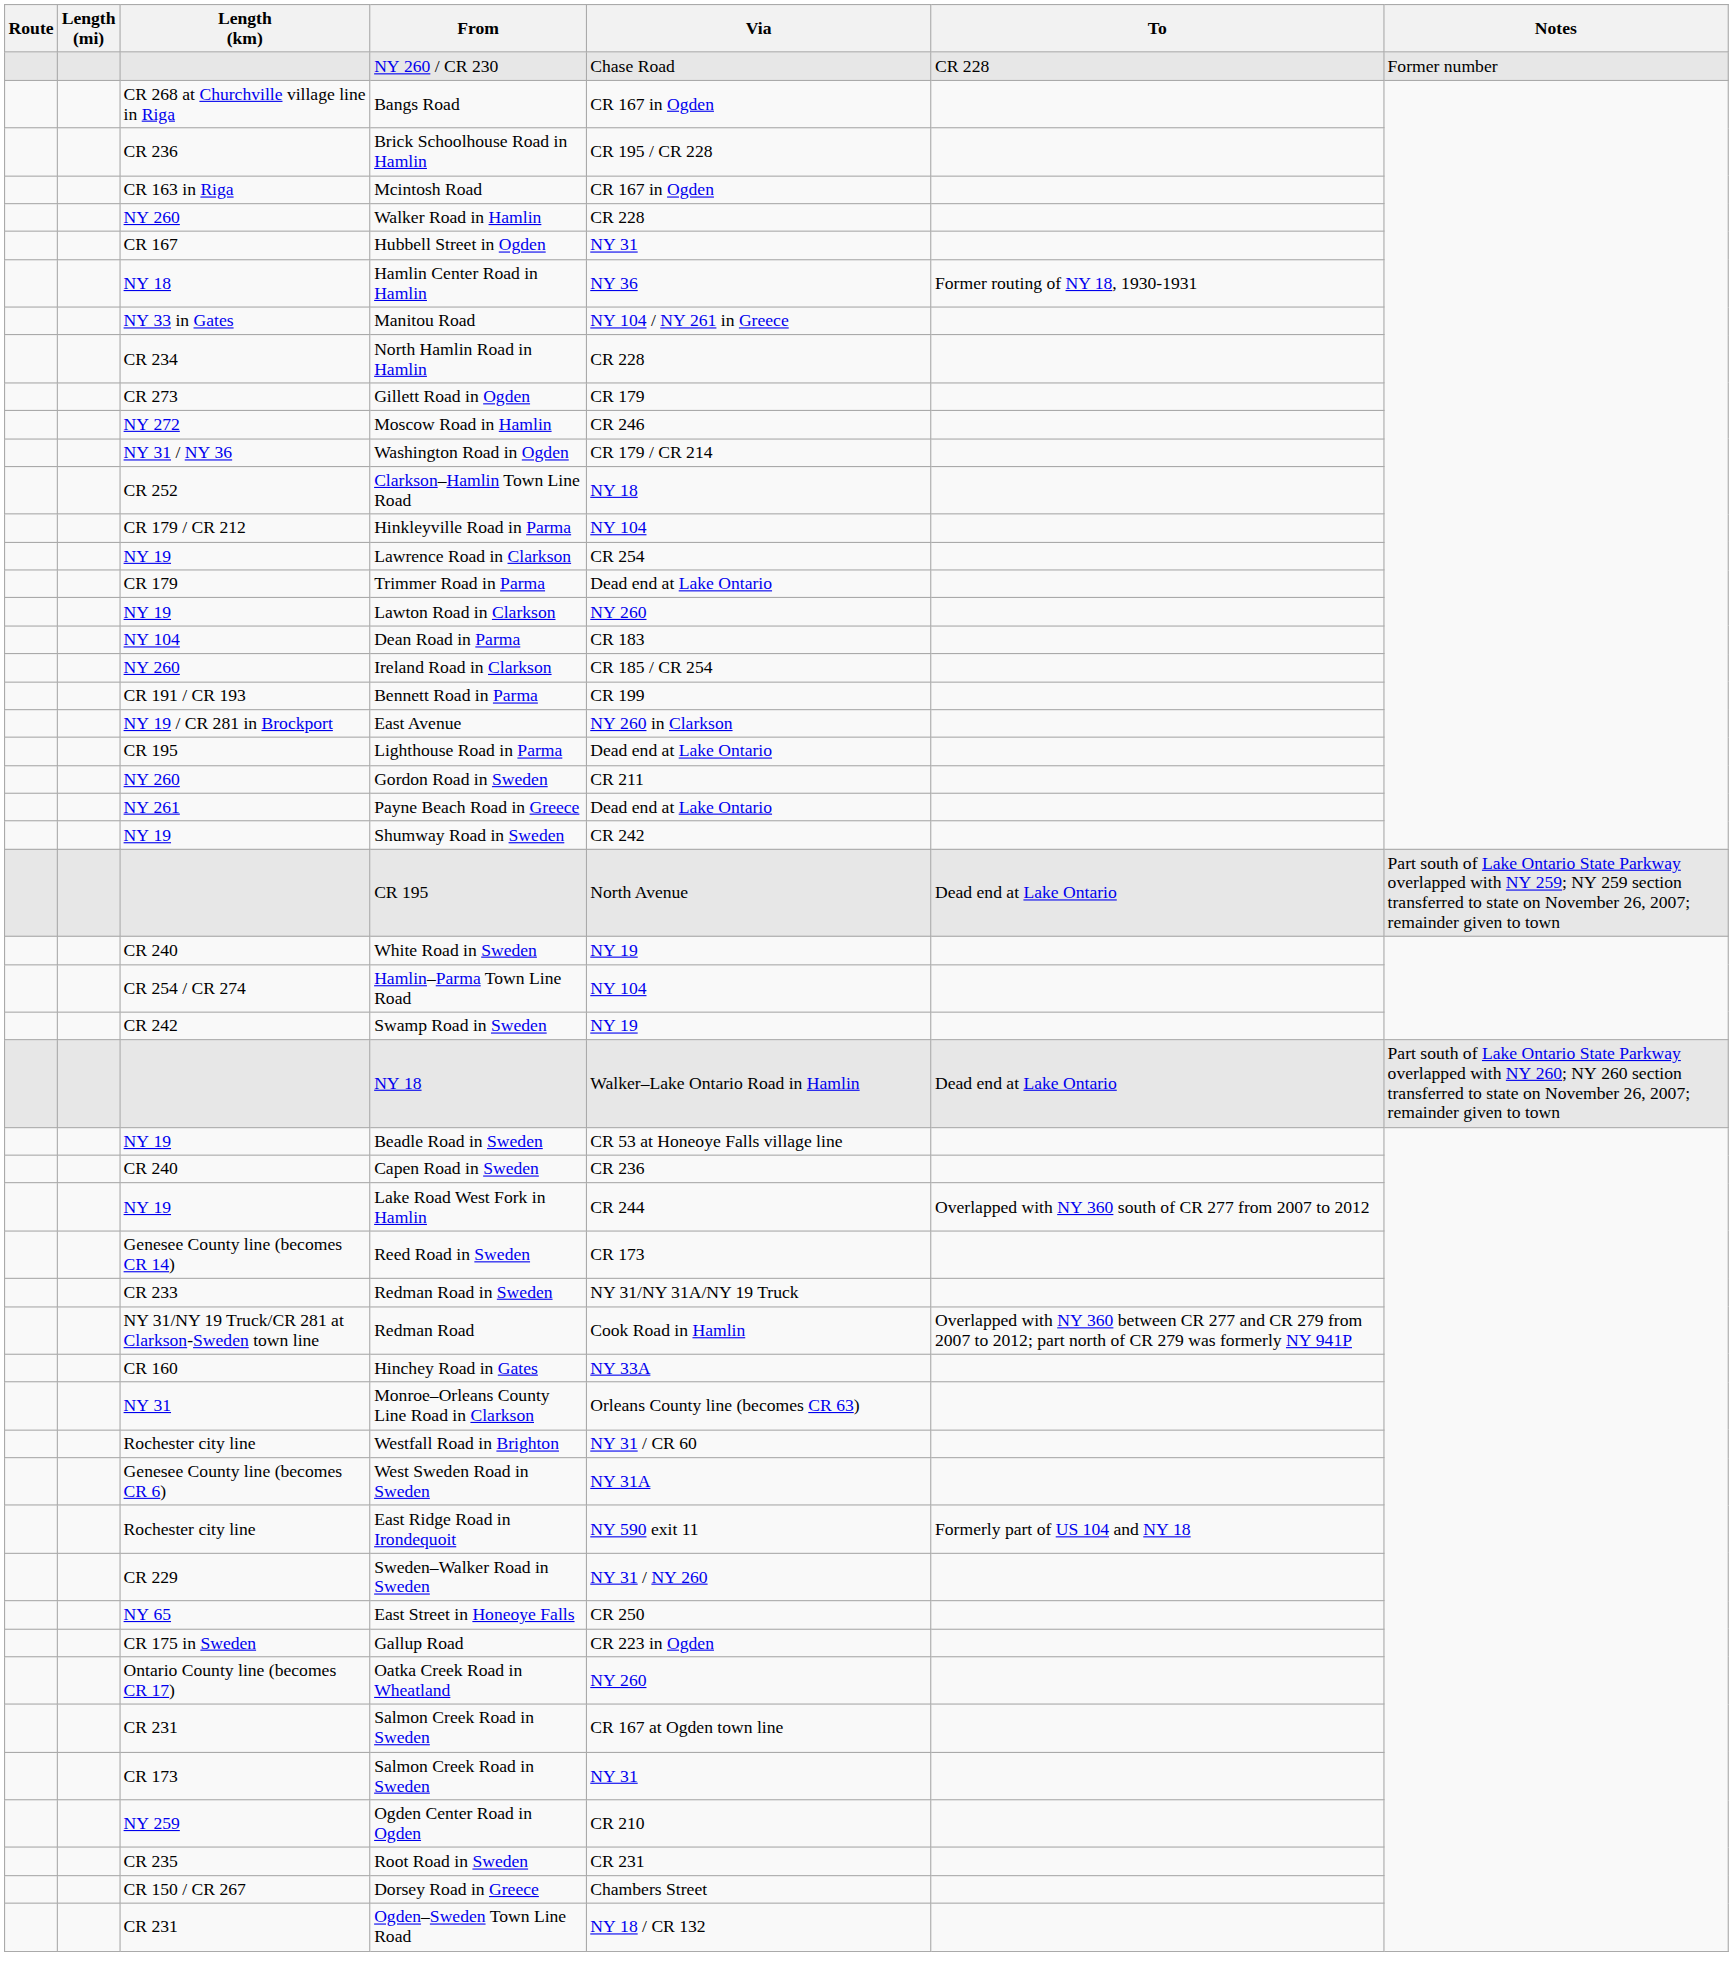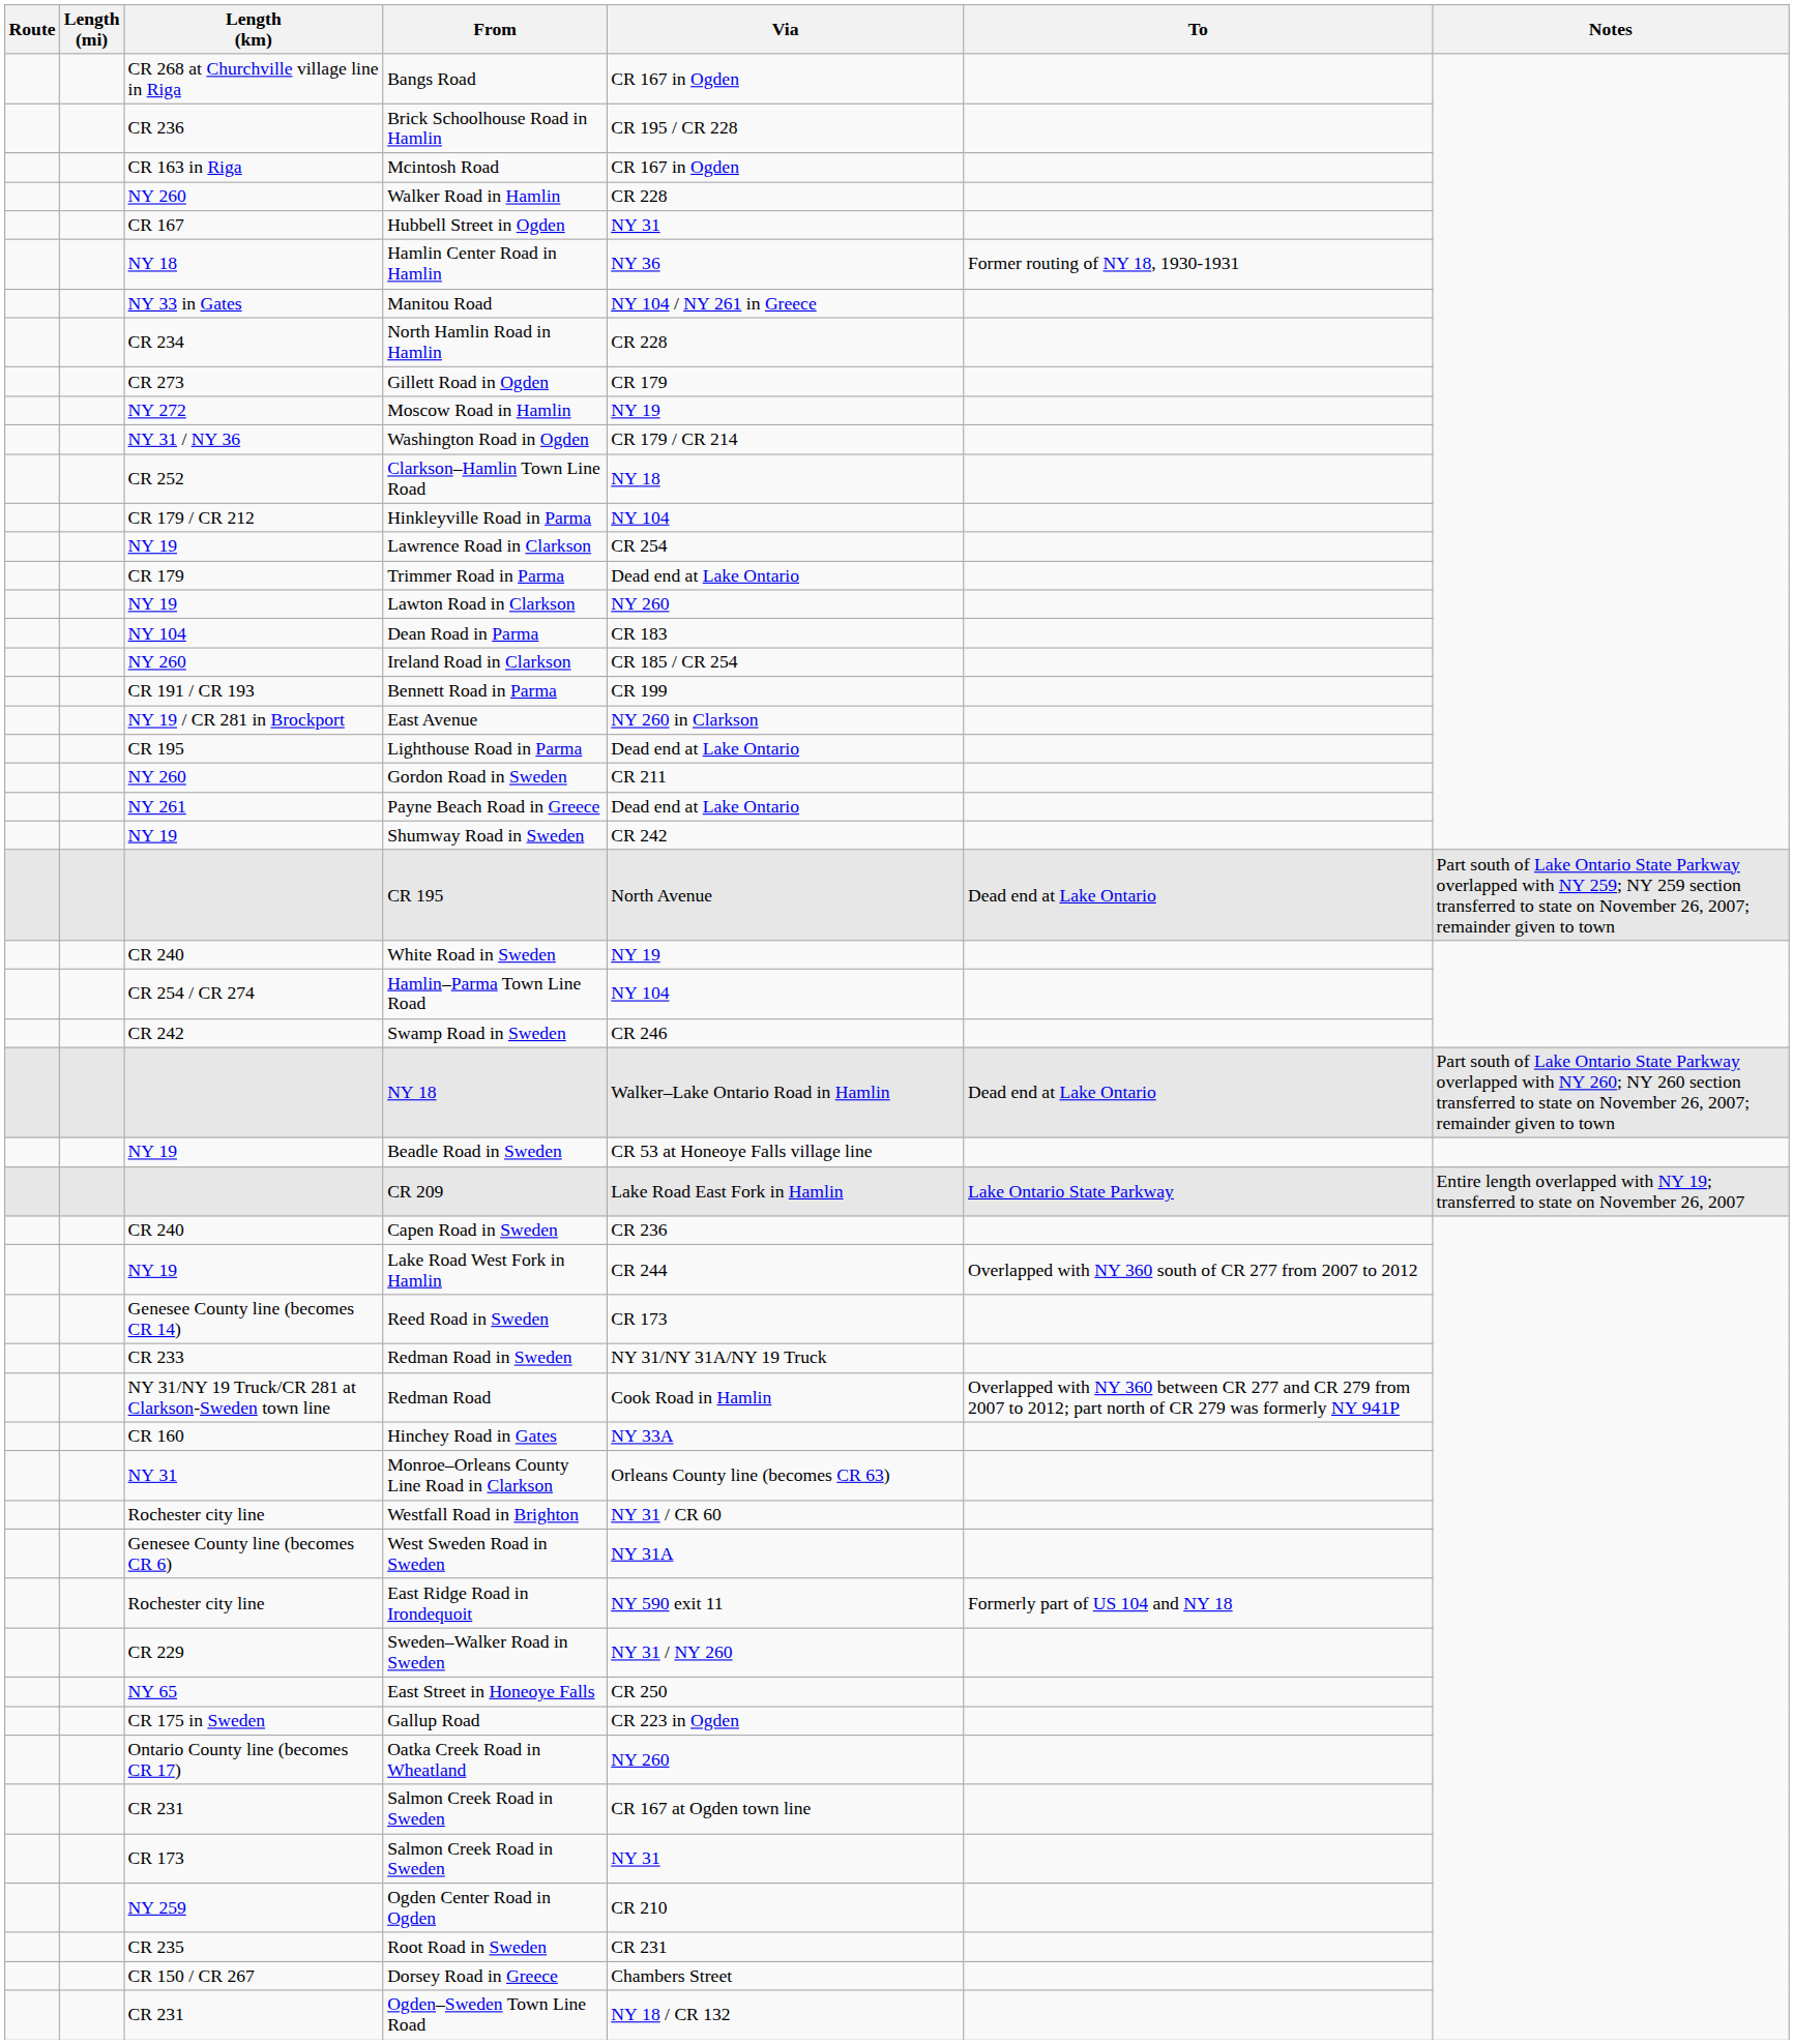 <table class="wikitable sortable">
 <tr>
 <th>Route</th>
 <th>Length<br>(mi)</th>
 <th>Length<br>(km)</th>
 <th class="unsortable">From</th>
 <th class="unsortable" width=20%>Via</th>
 <th class="unsortable">To</th>
 <th class="unsortable" width=20%>Notes</th>
-</tr>
-<tr style="background-color:#e7e7e7">
-<td id="201"></td>
-<td></td>
-<td></td>
-<td><a href='#'>NY&nbsp;260</a> / CR 230</td>
-<td>Chase Road</td>
-<td>CR 228</td>
-<td>Former number</td>
 </tr>
 <tr>
 <td id="202"></td>
 <td></td>
 <td>CR 268 at <a href='#'>Churchville</a> village line in <a href='#'>Riga</a></td>
 <td>Bangs Road</td>
 <td>CR 167 in <a href='#'>Ogden</a></td>
 <td></td>
 </tr>
 <tr>
 <td id="203"></td>
 <td></td>
 <td>CR 236</td>
 <td>Brick Schoolhouse Road in <a href='#'>Hamlin</a></td>
 <td>CR 195 / CR 228</td>
 <td></td>
 </tr>
 <tr>
 <td id="204"></td>
 <td></td>
 <td>CR 163 in <a href='#'>Riga</a></td>
 <td>Mcintosh Road</td>
 <td>CR 167 in <a href='#'>Ogden</a></td>
 <td></td>
 </tr>
 <tr>
 <td id="205"></td>
 <td></td>
 <td><a href='#'>NY&nbsp;260</a></td>
 <td>Walker Road in <a href='#'>Hamlin</a></td>
 <td>CR 228</td>
 <td></td>
 </tr>
 <tr>
 <td id="206"></td>
 <td></td>
 <td>CR 167</td>
 <td>Hubbell Street in <a href='#'>Ogden</a></td>
 <td><a href='#'>NY&nbsp;31</a></td>
 <td></td>
 </tr>
 <tr>
 <td id="207"></td>
 <td></td>
 <td><a href='#'>NY&nbsp;18</a></td>
 <td>Hamlin Center Road in <a href='#'>Hamlin</a></td>
 <td><a href='#'>NY&nbsp;36</a></td>
 <td>Former routing of <a href='#'>NY 18</a>, 1930-1931</td>
 </tr>
 <tr>
 <td id="208"></td>
 <td></td>
 <td><a href='#'>NY&nbsp;33</a> in <a href='#'>Gates</a></td>
 <td>Manitou Road</td>
 <td><a href='#'>NY&nbsp;104</a> / <a href='#'>NY&nbsp;261</a> in <a href='#'>Greece</a></td>
 <td></td>
 </tr>
 <tr>
 <td id="209"></td>
 <td></td>
 <td>CR 234</td>
 <td>North Hamlin Road in <a href='#'>Hamlin</a></td>
 <td>CR 228</td>
 <td></td>
 </tr>
 <tr>
 <td id="210"></td>
 <td></td>
 <td>CR 273</td>
 <td>Gillett Road in <a href='#'>Ogden</a></td>
 <td>CR 179</td>
 <td></td>
 </tr>
 <tr>
 <td id="211"></td>
 <td></td>
 <td><a href='#'>NY&nbsp;272</a></td>
 <td>Moscow Road in <a href='#'>Hamlin</a></td>
-<td>CR 246</td>
+<td><a href='#'>NY&nbsp;19</a></td>
 <td></td>
 </tr>
 <tr>
 <td id="212"></td>
 <td></td>
 <td><a href='#'>NY&nbsp;31</a> / <a href='#'>NY&nbsp;36</a></td>
 <td>Washington Road in <a href='#'>Ogden</a></td>
 <td>CR 179 / CR 214</td>
 <td></td>
 </tr>
 <tr>
 <td id="213"></td>
 <td></td>
 <td>CR 252</td>
 <td><a href='#'>Clarkson</a>–<a href='#'>Hamlin</a> Town Line Road</td>
 <td><a href='#'>NY&nbsp;18</a></td>
 <td></td>
 </tr>
 <tr>
 <td id="214"></td>
 <td></td>
 <td>CR 179 / CR 212</td>
 <td>Hinkleyville Road in <a href='#'>Parma</a></td>
 <td><a href='#'>NY&nbsp;104</a></td>
 <td></td>
 </tr>
 <tr>
 <td id="215"></td>
 <td></td>
 <td><a href='#'>NY&nbsp;19</a></td>
 <td>Lawrence Road in <a href='#'>Clarkson</a></td>
 <td>CR 254</td>
 <td></td>
 </tr>
 <tr>
 <td id="216"></td>
 <td></td>
 <td>CR 179</td>
 <td>Trimmer Road in <a href='#'>Parma</a></td>
 <td>Dead end at <a href='#'>Lake Ontario</a></td>
 <td></td>
 </tr>
 <tr>
 <td id="217"></td>
 <td></td>
 <td><a href='#'>NY&nbsp;19</a></td>
 <td>Lawton Road in <a href='#'>Clarkson</a></td>
 <td><a href='#'>NY&nbsp;260</a></td>
 <td></td>
 </tr>
 <tr>
 <td id="218"></td>
 <td></td>
 <td><a href='#'>NY&nbsp;104</a></td>
 <td>Dean Road in <a href='#'>Parma</a></td>
 <td>CR 183</td>
 <td></td>
 </tr>
 <tr>
 <td id="219"></td>
 <td></td>
 <td><a href='#'>NY&nbsp;260</a></td>
 <td>Ireland Road in <a href='#'>Clarkson</a></td>
 <td>CR 185 / CR 254</td>
 <td></td>
 </tr>
 <tr>
 <td id="220"></td>
 <td></td>
 <td>CR 191 / CR 193</td>
 <td>Bennett Road in <a href='#'>Parma</a></td>
 <td>CR 199</td>
 <td></td>
 </tr>
 <tr>
 <td id="221"></td>
 <td></td>
 <td><a href='#'>NY&nbsp;19</a> / CR 281 in <a href='#'>Brockport</a></td>
 <td>East Avenue</td>
 <td><a href='#'>NY&nbsp;260</a> in <a href='#'>Clarkson</a></td>
 <td></td>
 </tr>
 <tr>
 <td id="222"></td>
 <td></td>
 <td>CR 195</td>
 <td>Lighthouse Road in <a href='#'>Parma</a></td>
 <td>Dead end at <a href='#'>Lake Ontario</a></td>
 <td></td>
 </tr>
 <tr>
 <td id="223"></td>
 <td></td>
 <td><a href='#'>NY&nbsp;260</a></td>
 <td>Gordon Road in <a href='#'>Sweden</a></td>
 <td>CR 211</td>
 <td></td>
 </tr>
 <tr>
 <td id="224"></td>
 <td></td>
 <td><a href='#'>NY&nbsp;261</a></td>
 <td>Payne Beach Road in <a href='#'>Greece</a></td>
 <td>Dead end at <a href='#'>Lake Ontario</a></td>
 <td></td>
 </tr>
 <tr>
 <td id="225"></td>
 <td></td>
 <td><a href='#'>NY&nbsp;19</a></td>
 <td>Shumway Road in <a href='#'>Sweden</a></td>
 <td>CR 242</td>
 <td></td>
 </tr>
 <tr style="background-color:#e7e7e7">
 <td id="226"></td>
 <td></td>
 <td></td>
 <td>CR 195</td>
 <td>North Avenue</td>
 <td>Dead end at <a href='#'>Lake Ontario</a></td>
 <td>Part south of <a href='#'>Lake Ontario State Parkway</a> overlapped with <a href='#'>NY&nbsp;259</a>; NY 259 section transferred to state on November 26, 2007; remainder given to town</td>
 </tr>
 <tr>
 <td id="227"></td>
 <td></td>
 <td>CR 240</td>
 <td>White Road in <a href='#'>Sweden</a></td>
 <td><a href='#'>NY&nbsp;19</a></td>
 <td></td>
 </tr>
 <tr>
 <td id="228"></td>
 <td></td>
 <td>CR 254 / CR 274</td>
 <td><a href='#'>Hamlin</a>–<a href='#'>Parma</a> Town Line Road</td>
 <td><a href='#'>NY&nbsp;104</a></td>
 <td></td>
 </tr>
 <tr>
 <td id="229"></td>
 <td></td>
 <td>CR 242</td>
 <td>Swamp Road in <a href='#'>Sweden</a></td>
-<td><a href='#'>NY&nbsp;19</a></td>
+<td>CR 246</td>
 <td></td>
 </tr>
 <tr style="background-color:#e7e7e7">
 <td id="230"></td>
 <td></td>
 <td></td>
 <td><a href='#'>NY&nbsp;18</a></td>
 <td>Walker–Lake Ontario Road in <a href='#'>Hamlin</a></td>
 <td>Dead end at <a href='#'>Lake Ontario</a></td>
 <td>Part south of <a href='#'>Lake Ontario State Parkway</a> overlapped with <a href='#'>NY&nbsp;260</a>; NY 260 section transferred to state on November 26, 2007; remainder given to town</td>
 </tr>
 <tr>
 <td id="231"></td>
 <td></td>
 <td><a href='#'>NY&nbsp;19</a></td>
 <td>Beadle Road in <a href='#'>Sweden</a></td>
 <td>CR 53 at Honeoye Falls village line</td>
 <td></td>
+</tr>
+<tr style="background-color:#e7e7e7">
+<td id="232"></td>
+<td></td>
+<td></td>
+<td>CR 209</td>
+<td>Lake Road East Fork in <a href='#'>Hamlin</a></td>
+<td><a href='#'>Lake Ontario State Parkway</a></td>
+<td>Entire length overlapped with <a href='#'>NY&nbsp;19</a>; transferred to state on November 26, 2007</td>
 </tr>
 <tr>
 <td id="233"></td>
 <td></td>
 <td>CR 240</td>
 <td>Capen Road in <a href='#'>Sweden</a></td>
 <td>CR 236</td>
 <td></td>
 </tr>
 <tr>
 <td id="234"></td>
 <td></td>
 <td><a href='#'>NY&nbsp;19</a></td>
 <td>Lake Road West Fork in <a href='#'>Hamlin</a></td>
 <td>CR 244</td>
 <td>Overlapped with <a href='#'>NY&nbsp;360</a> south of CR 277 from 2007 to 2012</td>
 </tr>
 <tr>
 <td id="235"></td>
 <td></td>
 <td>Genesee County line (becomes <a href='#'>CR 14</a>)</td>
 <td>Reed Road in <a href='#'>Sweden</a></td>
 <td>CR 173</td>
 <td></td>
 </tr>
 <tr>
 <td id="236-1"></td>
 <td></td>
 <td>CR 233</td>
 <td>Redman Road in <a href='#'>Sweden</a></td>
 <td>NY 31/NY 31A/NY 19 Truck</td>
 <td></td>
 </tr>
 <tr>
 <td id="236-2"></td>
 <td></td>
 <td>NY 31/NY 19 Truck/CR 281 at <a href='#'>Clarkson</a>-<a href='#'>Sweden</a> town line</td>
 <td>Redman Road</td>
 <td>Cook Road in <a href='#'>Hamlin</a></td>
 <td>Overlapped with <a href='#'>NY&nbsp;360</a> between CR 277 and CR 279 from 2007 to 2012; part north of CR 279 was formerly <a href='#'>NY&nbsp;941P</a></td>
 </tr>
 <tr>
 <td id="237"></td>
 <td></td>
 <td>CR 160</td>
 <td>Hinchey Road in <a href='#'>Gates</a></td>
 <td><a href='#'>NY&nbsp;33A</a></td>
 <td></td>
 </tr>
 <tr>
 <td id="238"></td>
 <td></td>
 <td><a href='#'>NY&nbsp;31</a></td>
 <td>Monroe–Orleans County Line Road in <a href='#'>Clarkson</a></td>
 <td>Orleans County line (becomes <a href='#'>CR 63</a>)</td>
 <td></td>
 </tr>
 <tr>
 <td id="239"></td>
 <td></td>
 <td>Rochester city line</td>
 <td>Westfall Road in <a href='#'>Brighton</a></td>
 <td><a href='#'>NY&nbsp;31</a> / CR 60</td>
 <td></td>
 </tr>
 <tr>
 <td id="240"></td>
 <td></td>
 <td>Genesee County line (becomes <a href='#'>CR 6</a>)</td>
 <td>West Sweden Road in <a href='#'>Sweden</a></td>
 <td><a href='#'>NY&nbsp;31A</a></td>
 <td></td>
 </tr>
 <tr>
 <td id="241"></td>
 <td></td>
 <td>Rochester city line</td>
 <td>East Ridge Road in <a href='#'>Irondequoit</a></td>
 <td><a href='#'>NY&nbsp;590</a> exit 11</td>
 <td>Formerly part of <a href='#'>US&nbsp;104</a> and <a href='#'>NY&nbsp;18</a></td>
 </tr>
 <tr>
 <td id="242"></td>
 <td></td>
 <td>CR 229</td>
 <td>Sweden–Walker Road in <a href='#'>Sweden</a></td>
 <td><a href='#'>NY&nbsp;31</a> / <a href='#'>NY&nbsp;260</a></td>
 <td></td>
 </tr>
 <tr>
 <td id="243"></td>
 <td></td>
 <td><a href='#'>NY&nbsp;65</a></td>
 <td>East Street in <a href='#'>Honeoye Falls</a></td>
 <td>CR 250</td>
 <td></td>
 </tr>
 <tr>
 <td id="244"></td>
 <td></td>
 <td>CR 175 in <a href='#'>Sweden</a></td>
 <td>Gallup Road</td>
 <td>CR 223 in <a href='#'>Ogden</a></td>
 <td></td>
 </tr>
 <tr>
 <td id="245"></td>
 <td></td>
 <td>Ontario County line (becomes <a href='#'>CR 17</a>)</td>
 <td>Oatka Creek Road in <a href='#'>Wheatland</a></td>
 <td><a href='#'>NY&nbsp;260</a></td>
 <td></td>
 </tr>
 <tr>
 <td id="246-1"></td>
 <td></td>
 <td>CR 231</td>
 <td>Salmon Creek Road in <a href='#'>Sweden</a></td>
 <td>CR 167 at Ogden town line</td>
 <td></td>
 </tr>
 <tr>
 <td id="246-2"></td>
 <td></td>
 <td>CR 173</td>
 <td>Salmon Creek Road in <a href='#'>Sweden</a></td>
 <td><a href='#'>NY&nbsp;31</a></td>
 <td></td>
 </tr>
 <tr>
 <td id="247"></td>
 <td></td>
 <td><a href='#'>NY&nbsp;259</a></td>
 <td>Ogden Center Road in <a href='#'>Ogden</a></td>
 <td>CR 210</td>
 <td></td>
 </tr>
 <tr>
 <td id="248"></td>
 <td></td>
 <td>CR 235</td>
 <td>Root Road in <a href='#'>Sweden</a></td>
 <td>CR 231</td>
 <td></td>
 </tr>
 <tr>
 <td id="249"></td>
 <td></td>
 <td>CR 150 / CR 267</td>
 <td>Dorsey Road in <a href='#'>Greece</a></td>
 <td>Chambers Street</td>
 <td></td>
 </tr>
 <tr>
 <td id="250"></td>
 <td></td>
 <td>CR 231</td>
 <td><a href='#'>Ogden</a>–<a href='#'>Sweden</a> Town Line Road</td>
 <td><a href='#'>NY&nbsp;18</a> / CR 132</td>
 <td></td>
 </tr>
 </table>
